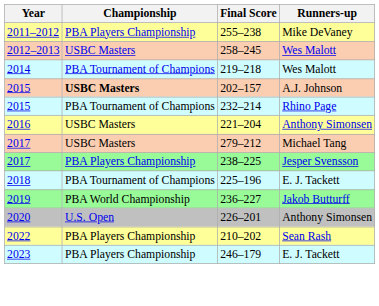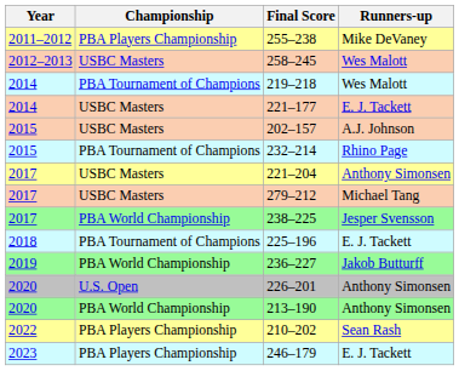 <table class="wikitable">
 <tr>
 <th>Year</th>
 <th>Championship</th>
 <th>Final Score</th>
 <th>Runners-up</th>
 </tr>
 <tr style="background:#ff9;">
 <td><a href='#'>2011–2012</a></td>
 <td><a href='#'>PBA Players Championship</a></td>
 <td>255–238</td>
 <td> Mike DeVaney</td>
 </tr>
 <tr style="background:#FBCEB1;">
 <td><a href='#'>2012–2013</a></td>
 <td><a href='#'>USBC Masters</a></td>
 <td>258–245</td>
 <td> <a href='#'>Wes Malott</a></td>
 </tr>
 <tr style="background:#CFFCFF;">
 <td><a href='#'>2014</a></td>
 <td><a href='#'>PBA Tournament of Champions</a></td>
 <td>219–218</td>
 <td> Wes Malott</td>
 </tr>
 <tr style="background:#FBCEB1;">
+<td><a href='#'>2014</a></td>
+<td>USBC Masters</td>
+<td>221–177</td>
+<td> <a href='#'>E. J. Tackett</a></td>
+</tr>
+<tr style="background:#FBCEB1;">
 <td><a href='#'>2015</a></td>
-<td><strong>USBC Masters</strong></td>
+<td>USBC Masters</td>
 <td>202–157</td>
 <td> A.J. Johnson</td>
 </tr>
 <tr style="background:#CFFCFF;">
 <td><a href='#'>2015</a></td>
 <td>PBA Tournament of Champions</td>
 <td>232–214</td>
 <td> <a href='#'>Rhino Page</a></td>
 </tr>
 <tr style="background:#ff9;">
-<td><a href='#'>2016</a></td>
+<td><a href='#'>2017</a></td>
 <td>USBC Masters</td>
 <td>221–204</td>
 <td> <a href='#'>Anthony Simonsen</a></td>
 </tr>
 <tr style="background:#FBCEB1;">
 <td><a href='#'>2017</a></td>
 <td>USBC Masters</td>
 <td>279–212</td>
 <td> Michael Tang</td>
 </tr>
 <tr style="background:#98fb98;">
 <td><a href='#'>2017</a></td>
-<td><a href='#'>PBA Players Championship</a></td>
+<td><a href='#'>PBA World Championship</a></td>
 <td>238–225</td>
 <td> <a href='#'>Jesper Svensson</a></td>
 </tr>
 <tr style="background:#CFFCFF;">
 <td><a href='#'>2018</a></td>
 <td>PBA Tournament of Champions</td>
 <td>225–196</td>
 <td> E. J. Tackett</td>
 </tr>
 <tr style="background:#98fb98;">
 <td><a href='#'>2019</a></td>
 <td>PBA World Championship</td>
 <td>236–227</td>
 <td> <a href='#'>Jakob Butturff</a></td>
 </tr>
 <tr style="background:#C0C0C0;">
 <td><a href='#'>2020</a></td>
 <td><a href='#'>U.S. Open</a></td>
 <td>226–201</td>
 <td> Anthony Simonsen</td>
 </tr>
+<tr style="background:#98fb98;">
+<td><a href='#'>2020</a></td>
+<td>PBA World Championship</td>
+<td>213–190</td>
+<td> Anthony Simonsen</td>
+</tr>
 <tr style="background:#ff9;">
 <td><a href='#'>2022</a></td>
 <td>PBA Players Championship</td>
 <td>210–202</td>
 <td> <a href='#'>Sean Rash</a></td>
 </tr>
 <tr style="background:#CFFCFF;">
 <td><a href='#'>2023</a></td>
 <td>PBA Players Championship</td>
 <td>246–179</td>
 <td> E. J. Tackett</td>
 </tr>
 </table>
